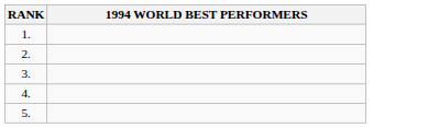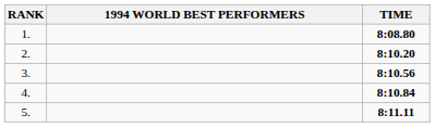 <table class=wikitable>
 <tr>
 <th>RANK</th>
 <th align="center" style="width: 25em">1994 WORLD BEST PERFORMERS</th>
+<th align="center" style="width: 5em">TIME</th>
 </tr>
 <tr>
 <td align="center">1.</td>
 <td></td>
+<td align="center"><strong>8:08.80</strong></td>
 </tr>
 <tr>
 <td align="center">2.</td>
 <td></td>
+<td align="center"><strong>8:10.20</strong></td>
 </tr>
 <tr>
 <td align="center">3.</td>
 <td></td>
+<td align="center"><strong>8:10.56</strong></td>
 </tr>
 <tr>
 <td align="center">4.</td>
 <td></td>
+<td align="center"><strong>8:10.84</strong></td>
 </tr>
 <tr>
 <td align="center">5.</td>
 <td></td>
+<td align="center"><strong>8:11.11</strong></td>
 </tr>
 </table>
